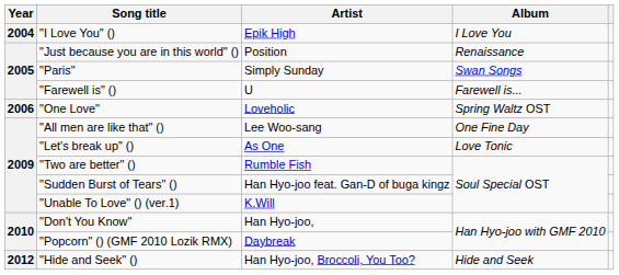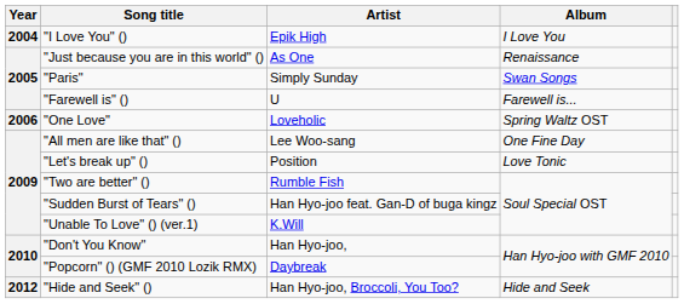 <table class="wikitable plainrowheaders sortable">
 <tr>
 <th scope="col">Year</th>
 <th scope="col">Song title</th>
 <th scope="col">Artist</th>
 <th>Album</th>
 <th scope="col" class="unsortable"></th>
 </tr>
 <tr>
 <th scope="row">2004</th>
 <td>"I Love You" ()</td>
 <td><a href='#'>Epik High</a></td>
 <td><em>I Love You</em></td>
 <td style="text-align:center"></td>
 </tr>
 <tr>
 <th scope="row" rowspan="3">2005</th>
 <td>"Just because you are in this world" ()</td>
-<td>Position</td>
+<td><a href='#'>As One</a></td>
 <td><em>Renaissance</em></td>
 <td style="text-align:center"></td>
 </tr>
 <tr>
 <td>"Paris"</td>
 <td>Simply Sunday</td>
 <td><a href='#'><em>Swan Songs</em></a></td>
 <td style="text-align:center"></td>
 </tr>
 <tr>
 <td>"Farewell is" ()</td>
 <td>U</td>
 <td><em>Farewell is...</em></td>
 <td style="text-align:center"></td>
 </tr>
 <tr>
 <th scope="row">2006</th>
 <td>"One Love"</td>
 <td><a href='#'>Loveholic</a></td>
 <td><em>Spring Waltz</em> OST</td>
 <td style="text-align:center"></td>
 </tr>
 <tr>
 <th scope="row" rowspan="5">2009</th>
 <td>"All men are like that" ()</td>
 <td>Lee Woo-sang</td>
 <td><em>One Fine Day</em></td>
 <td style="text-align:center"></td>
 </tr>
 <tr>
 <td>"Let's break up" ()</td>
-<td><a href='#'>As One</a></td>
+<td>Position</td>
 <td><em>Love Tonic</em></td>
 <td style="text-align:center"></td>
 </tr>
 <tr>
 <td>"Two are better" ()</td>
 <td><a href='#'>Rumble Fish</a></td>
 <td rowspan="3"><em>Soul Special</em> OST</td>
 <td style="text-align:center"></td>
 </tr>
 <tr>
 <td>"Sudden Burst of Tears" ()</td>
 <td>Han Hyo-joo feat. Gan-D of buga kingz</td>
 <td style="text-align:center"></td>
 </tr>
 <tr>
 <td>"Unable To Love" () (ver.1)</td>
 <td><a href='#'>K.Will</a></td>
 <td style="text-align:center"></td>
 </tr>
 <tr>
 <th scope="row" rowspan="2">2010</th>
 <td>"Don't You Know"</td>
 <td>Han Hyo-joo, </td>
 <td rowspan="2"><em>Han Hyo-joo with GMF 2010</em></td>
 <td style="text-align:center"></td>
 </tr>
 <tr>
 <td>"Popcorn" () (GMF 2010 Lozik RMX)</td>
 <td><a href='#'>Daybreak</a></td>
 <td style="text-align:center"></td>
 </tr>
 <tr>
 <th scope="row">2012</th>
 <td>"Hide and Seek" ()</td>
 <td>Han Hyo-joo, <a href='#'>Broccoli, You Too?</a></td>
 <td><em>Hide and Seek</em></td>
 <td style="text-align:center"></td>
 </tr>
 </table>
